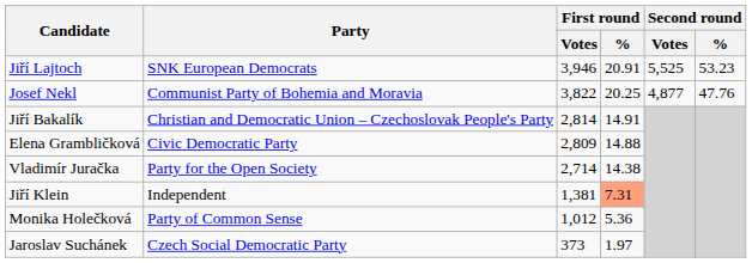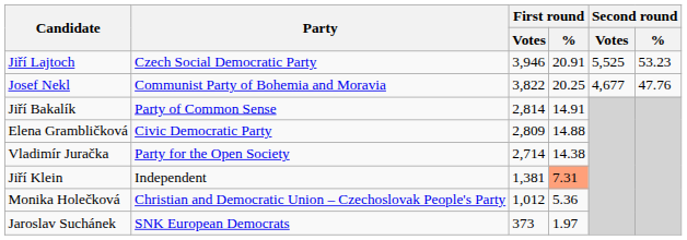 <table class="wikitable">
 <tr>
 <th rowspan=2>Candidate</th>
 <th rowspan=2>Party</th>
 <th colspan=2>First round</th>
 <th colspan=2>Second round</th>
 </tr>
 <tr>
 <th>Votes</th>
 <th>%</th>
 <th>Votes</th>
 <th>%</th>
 </tr>
 <tr>
 <td><a href='#'>Jiří Lajtoch</a></td>
-<td><a href='#'>SNK European Democrats</a></td>
+<td><a href='#'>Czech Social Democratic Party</a></td>
 <td>3,946</td>
 <td>20.91</td>
 <td>5,525</td>
 <td>53.23</td>
 </tr>
 <tr>
 <td><a href='#'>Josef Nekl</a></td>
 <td><a href='#'>Communist Party of Bohemia and Moravia</a></td>
 <td>3,822</td>
 <td>20.25</td>
-<td>4,877</td>
+<td>4,677</td>
 <td>47.76</td>
 </tr>
 <tr>
 <td>Jiří Bakalík</td>
-<td><a href='#'>Christian and Democratic Union – Czechoslovak People's Party</a></td>
+<td><a href='#'>Party of Common Sense</a></td>
 <td>2,814</td>
 <td>14.91</td>
 <td rowspan="6"  style="background-color:lightgrey;"> </td>
 <td rowspan="6"  style="background-color:lightgrey;"> </td>
 </tr>
 <tr>
 <td>Elena Grambličková</td>
 <td><a href='#'>Civic Democratic Party</a></td>
 <td>2,809</td>
 <td>14.88</td>
 </tr>
 <tr>
 <td>Vladimír Juračka</td>
 <td><a href='#'>Party for the Open Society</a></td>
 <td>2,714</td>
 <td>14.38</td>
 </tr>
 <tr>
 <td>Jiří Klein</td>
 <td>Independent</td>
 <td>1,381</td>
 <td style="background: lightsalmon;">7.31</td>
 </tr>
 <tr>
 <td>Monika Holečková</td>
-<td><a href='#'>Party of Common Sense</a></td>
+<td><a href='#'>Christian and Democratic Union – Czechoslovak People's Party</a></td>
 <td>1,012</td>
 <td>5.36</td>
 </tr>
 <tr>
 <td>Jaroslav Suchánek</td>
-<td><a href='#'>Czech Social Democratic Party</a></td>
+<td><a href='#'>SNK European Democrats</a></td>
 <td>373</td>
 <td>1.97</td>
 </tr>
 </table>
